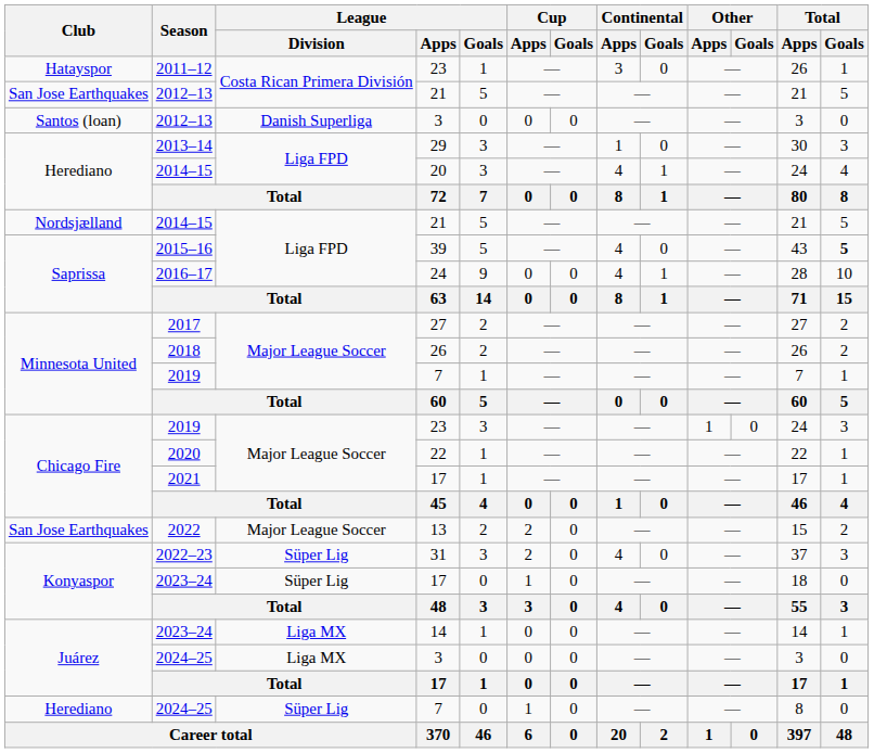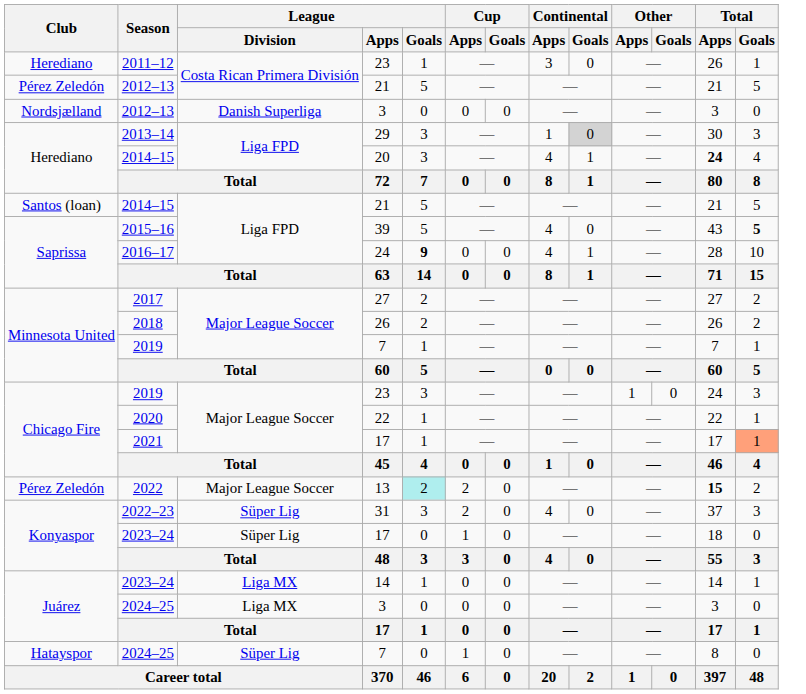 <table class="wikitable" style="text-align:center">
 <tr>
 <th rowspan="2">Club</th>
 <th rowspan="2">Season</th>
 <th colspan="3">League</th>
 <th colspan="2">Cup</th>
 <th colspan="2">Continental</th>
 <th colspan="2">Other</th>
 <th colspan="2">Total</th>
 </tr>
 <tr>
 <th>Division</th>
 <th>Apps</th>
 <th>Goals</th>
 <th>Apps</th>
 <th>Goals</th>
 <th>Apps</th>
 <th>Goals</th>
 <th>Apps</th>
 <th>Goals</th>
 <th>Apps</th>
 <th>Goals</th>
 </tr>
 <tr>
-<td><a href='#'>Hatayspor</a></td>
+<td><a href='#'>Herediano</a></td>
 <td><a href='#'>2011–12</a></td>
 <td rowspan="2"><a href='#'>Costa Rican Primera División</a></td>
 <td>23</td>
 <td>1</td>
 <td colspan="2">—</td>
 <td>3</td>
 <td>0</td>
 <td colspan="2">—</td>
 <td>26</td>
 <td>1</td>
 </tr>
 <tr>
-<td><a href='#'>San Jose Earthquakes</a></td>
+<td><a href='#'>Pérez Zeledón</a></td>
 <td><a href='#'>2012–13</a></td>
 <td>21</td>
 <td>5</td>
 <td colspan="2">—</td>
 <td colspan="2">—</td>
 <td colspan="2">—</td>
 <td>21</td>
 <td>5</td>
 </tr>
 <tr>
-<td><a href='#'>Santos</a> (loan)</td>
+<td><a href='#'>Nordsjælland</a></td>
 <td><a href='#'>2012–13</a></td>
 <td><a href='#'>Danish Superliga</a></td>
 <td>3</td>
 <td>0</td>
 <td>0</td>
 <td>0</td>
 <td colspan="2">—</td>
 <td colspan="2">—</td>
 <td>3</td>
 <td>0</td>
 </tr>
 <tr>
 <td rowspan="3">Herediano</td>
 <td><a href='#'>2013–14</a></td>
 <td rowspan="2"><a href='#'>Liga FPD</a></td>
 <td>29</td>
 <td>3</td>
 <td colspan="2">—</td>
 <td>1</td>
-<td>0</td>
+<td style="background: lightgrey;">0</td>
 <td colspan="2">—</td>
 <td>30</td>
 <td>3</td>
 </tr>
 <tr>
 <td><a href='#'>2014–15</a></td>
 <td>20</td>
 <td>3</td>
 <td colspan="2">—</td>
 <td>4</td>
 <td>1</td>
 <td colspan="2">—</td>
-<td>24</td>
+<td><strong>24</strong></td>
 <td>4</td>
 </tr>
 <tr>
 <th colspan="2">Total</th>
 <th>72</th>
 <th>7</th>
 <th>0</th>
 <th>0</th>
 <th>8</th>
 <th>1</th>
 <th colspan="2">—</th>
 <th>80</th>
 <th>8</th>
 </tr>
 <tr>
-<td><a href='#'>Nordsjælland</a></td>
+<td><a href='#'>Santos</a> (loan)</td>
 <td><a href='#'>2014–15</a></td>
 <td rowspan="3">Liga FPD</td>
 <td>21</td>
 <td>5</td>
 <td colspan="2">—</td>
 <td colspan="2">—</td>
 <td colspan="2">—</td>
 <td>21</td>
 <td>5</td>
 </tr>
 <tr>
 <td rowspan="3"><a href='#'>Saprissa</a></td>
 <td><a href='#'>2015–16</a></td>
 <td>39</td>
 <td>5</td>
 <td colspan="2">—</td>
 <td>4</td>
 <td>0</td>
 <td colspan="2">—</td>
 <td>43</td>
 <td><strong>5</strong></td>
 </tr>
 <tr>
 <td><a href='#'>2016–17</a></td>
 <td>24</td>
-<td>9</td>
+<td><strong>9</strong></td>
 <td>0</td>
 <td>0</td>
 <td>4</td>
 <td>1</td>
 <td colspan="2">—</td>
 <td>28</td>
 <td>10</td>
 </tr>
 <tr>
 <th colspan="2">Total</th>
 <th>63</th>
 <th>14</th>
 <th>0</th>
 <th>0</th>
 <th>8</th>
 <th>1</th>
 <th colspan="2">—</th>
 <th>71</th>
 <th>15</th>
 </tr>
 <tr>
 <td rowspan="4"><a href='#'>Minnesota United</a></td>
 <td><a href='#'>2017</a></td>
 <td rowspan="3"><a href='#'>Major League Soccer</a></td>
 <td>27</td>
 <td>2</td>
 <td colspan="2">—</td>
 <td colspan="2">—</td>
 <td colspan="2">—</td>
 <td>27</td>
 <td>2</td>
 </tr>
 <tr>
 <td><a href='#'>2018</a></td>
 <td>26</td>
 <td>2</td>
 <td colspan="2">—</td>
 <td colspan="2">—</td>
 <td colspan="2">—</td>
 <td>26</td>
 <td>2</td>
 </tr>
 <tr>
 <td><a href='#'>2019</a></td>
 <td>7</td>
 <td>1</td>
 <td colspan="2">—</td>
 <td colspan="2">—</td>
 <td colspan="2">—</td>
 <td>7</td>
 <td>1</td>
 </tr>
 <tr>
 <th colspan="2">Total</th>
 <th>60</th>
 <th>5</th>
 <th colspan="2">—</th>
 <th>0</th>
 <th>0</th>
 <th colspan="2">—</th>
 <th>60</th>
 <th>5</th>
 </tr>
 <tr>
 <td rowspan="4"><a href='#'>Chicago Fire</a></td>
 <td><a href='#'>2019</a></td>
 <td rowspan="3">Major League Soccer</td>
 <td>23</td>
 <td>3</td>
 <td colspan="2">—</td>
 <td colspan="2">—</td>
 <td>1</td>
 <td>0</td>
 <td>24</td>
 <td>3</td>
 </tr>
 <tr>
 <td><a href='#'>2020</a></td>
 <td>22</td>
 <td>1</td>
 <td colspan="2">—</td>
 <td colspan="2">—</td>
 <td colspan="2">—</td>
 <td>22</td>
 <td>1</td>
 </tr>
 <tr>
 <td><a href='#'>2021</a></td>
 <td>17</td>
 <td>1</td>
 <td colspan="2">—</td>
 <td colspan="2">—</td>
 <td colspan="2">—</td>
 <td>17</td>
-<td>1</td>
+<td style="background: lightsalmon;">1</td>
 </tr>
 <tr>
 <th colspan="2">Total</th>
 <th>45</th>
 <th>4</th>
 <th>0</th>
 <th>0</th>
 <th>1</th>
 <th>0</th>
 <th colspan="2">—</th>
 <th>46</th>
 <th>4</th>
 </tr>
 <tr>
-<td><a href='#'>San Jose Earthquakes</a></td>
+<td><a href='#'>Pérez Zeledón</a></td>
 <td><a href='#'>2022</a></td>
 <td>Major League Soccer</td>
 <td>13</td>
-<td>2</td>
+<td style="background: paleturquoise;">2</td>
 <td>2</td>
 <td>0</td>
 <td colspan="2">—</td>
 <td colspan="2">—</td>
-<td>15</td>
+<td><strong>15</strong></td>
 <td>2</td>
 </tr>
 <tr>
 <td rowspan="3"><a href='#'>Konyaspor</a></td>
 <td><a href='#'>2022–23</a></td>
 <td><a href='#'>Süper Lig</a></td>
 <td>31</td>
 <td>3</td>
 <td>2</td>
 <td>0</td>
 <td>4</td>
 <td>0</td>
 <td colspan="2">—</td>
 <td>37</td>
 <td>3</td>
 </tr>
 <tr>
 <td><a href='#'>2023–24</a></td>
 <td>Süper Lig</td>
 <td>17</td>
 <td>0</td>
 <td>1</td>
 <td>0</td>
 <td colspan="2">—</td>
 <td colspan="2">—</td>
 <td>18</td>
 <td>0</td>
 </tr>
 <tr>
 <th colspan="2">Total</th>
 <th>48</th>
 <th>3</th>
 <th>3</th>
 <th>0</th>
 <th>4</th>
 <th>0</th>
 <th colspan="2">—</th>
 <th>55</th>
 <th>3</th>
 </tr>
 <tr>
 <td rowspan="3"><a href='#'>Juárez</a></td>
 <td><a href='#'>2023–24</a></td>
 <td><a href='#'>Liga MX</a></td>
 <td>14</td>
 <td>1</td>
 <td>0</td>
 <td>0</td>
 <td colspan="2">—</td>
 <td colspan="2">—</td>
 <td>14</td>
 <td>1</td>
 </tr>
 <tr>
 <td><a href='#'>2024–25</a></td>
 <td>Liga MX</td>
 <td>3</td>
 <td>0</td>
 <td>0</td>
 <td>0</td>
 <td colspan="2">—</td>
 <td colspan="2">—</td>
 <td>3</td>
 <td>0</td>
 </tr>
 <tr>
 <th colspan="2">Total</th>
 <th>17</th>
 <th>1</th>
 <th>0</th>
 <th>0</th>
 <th colspan="2">—</th>
 <th colspan="2">—</th>
 <th>17</th>
 <th>1</th>
 </tr>
 <tr>
-<td><a href='#'>Herediano</a></td>
+<td><a href='#'>Hatayspor</a></td>
 <td><a href='#'>2024–25</a></td>
 <td><a href='#'>Süper Lig</a></td>
 <td>7</td>
 <td>0</td>
 <td>1</td>
 <td>0</td>
 <td colspan="2">—</td>
 <td colspan="2">—</td>
 <td>8</td>
 <td>0</td>
 </tr>
 <tr>
 <th colspan="3">Career total</th>
 <th>370</th>
 <th>46</th>
 <th>6</th>
 <th>0</th>
 <th>20</th>
 <th>2</th>
 <th>1</th>
 <th>0</th>
 <th>397</th>
 <th>48</th>
 </tr>
 </table>
